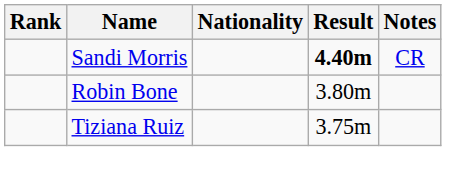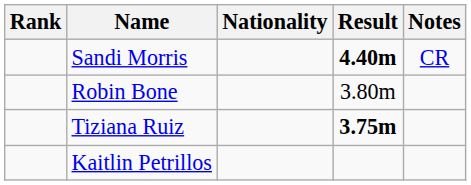 <table class="wikitable sortable" style="text-align:center">
 <tr>
 <th>Rank</th>
 <th>Name</th>
 <th>Nationality</th>
 <th>Result</th>
 <th>Notes</th>
 </tr>
 <tr>
 <td></td>
 <td align=left><a href='#'>Sandi Morris</a></td>
 <td align=left></td>
 <td><strong>4.40m</strong></td>
 <td><strong><a href='#'></strong>CR<strong></a></strong></td>
 </tr>
 <tr>
 <td></td>
 <td align=left><a href='#'>Robin Bone</a></td>
 <td align=left></td>
 <td>3.80m</td>
 <td></td>
 </tr>
 <tr>
 <td></td>
 <td align=left><a href='#'>Tiziana Ruiz</a></td>
 <td align=left></td>
-<td>3.75m</td>
+<td><strong>3.75m</strong></td>
+<td></td>
+</tr>
+<tr>
+<td></td>
+<td align=left><a href='#'>Kaitlin Petrillos</a></td>
+<td align=left></td>
+<td></td>
 <td></td>
 </tr>
 </table>
